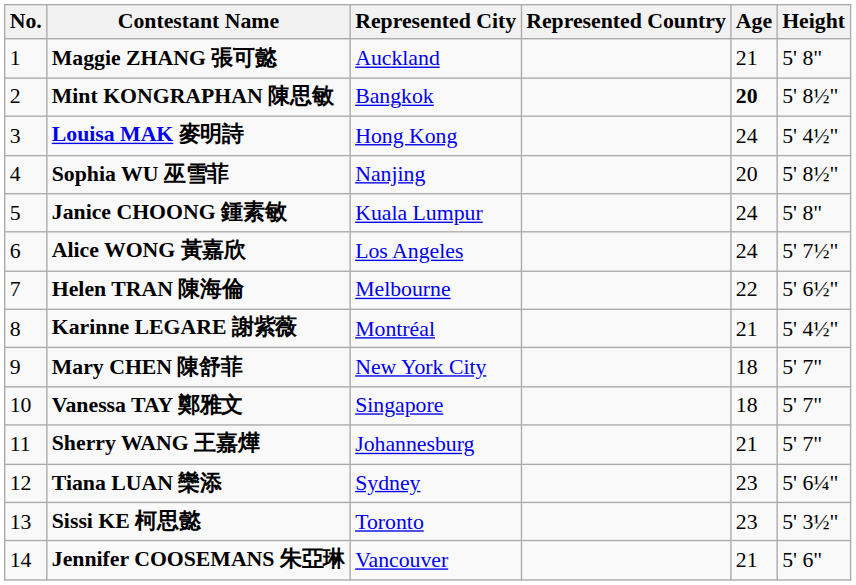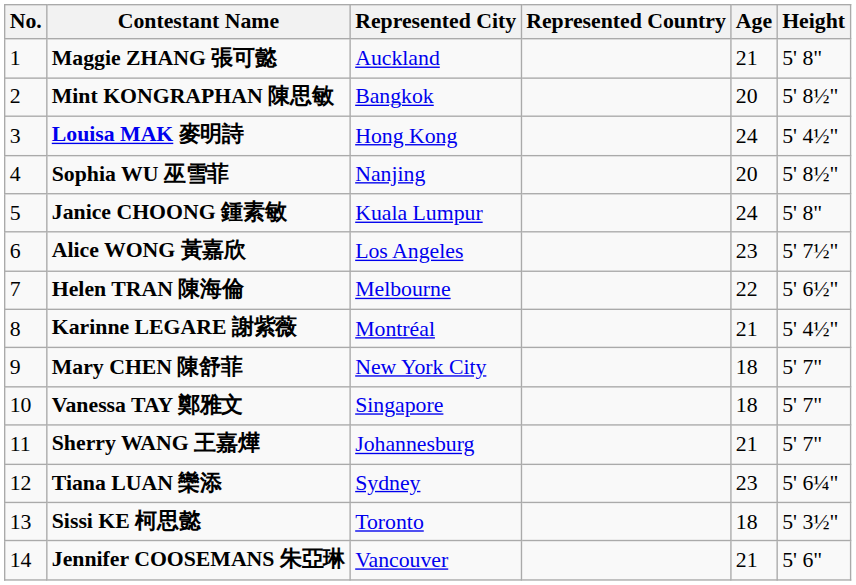 <table class="sortable wikitable">
 <tr>
 <th>No.</th>
 <th>Contestant Name</th>
 <th>Represented City</th>
 <th>Represented Country</th>
 <th>Age</th>
 <th>Height</th>
 </tr>
 <tr>
 <td>1</td>
 <td><strong>Maggie ZHANG 張可懿</strong></td>
 <td><a href='#'>Auckland</a></td>
 <td></td>
 <td>21</td>
 <td>5' 8"</td>
 </tr>
 <tr>
 <td>2</td>
 <td><strong>Mint KONGRAPHAN 陳思敏</strong></td>
 <td><a href='#'>Bangkok</a></td>
 <td></td>
-<td><strong>20</strong></td>
+<td>20</td>
 <td>5' 8½"</td>
 </tr>
 <tr>
 <td>3</td>
 <td><strong><a href='#'>Louisa MAK</a> 麥明詩</strong></td>
 <td><a href='#'>Hong Kong</a></td>
 <td></td>
 <td>24</td>
 <td>5' 4½"</td>
 </tr>
 <tr>
 <td>4</td>
 <td><strong>Sophia WU 巫雪菲</strong></td>
 <td><a href='#'>Nanjing</a></td>
 <td></td>
 <td>20</td>
 <td>5' 8½"</td>
 </tr>
 <tr>
 <td>5</td>
 <td><strong>Janice CHOONG 鍾素敏</strong></td>
 <td><a href='#'>Kuala Lumpur</a></td>
 <td></td>
 <td>24</td>
 <td>5' 8"</td>
 </tr>
 <tr>
 <td>6</td>
 <td><strong>Alice WONG 黃嘉欣</strong></td>
 <td><a href='#'>Los Angeles</a></td>
 <td></td>
-<td>24</td>
+<td>23</td>
 <td>5' 7½"</td>
 </tr>
 <tr>
 <td>7</td>
 <td><strong>Helen TRAN 陳海倫</strong></td>
 <td><a href='#'>Melbourne</a></td>
 <td></td>
 <td>22</td>
 <td>5' 6½"</td>
 </tr>
 <tr>
 <td>8</td>
 <td><strong>Karinne LEGARE 謝紫薇</strong></td>
 <td><a href='#'>Montréal</a></td>
 <td></td>
 <td>21</td>
 <td>5' 4½"</td>
 </tr>
 <tr>
 <td>9</td>
 <td><strong>Mary CHEN 陳舒菲</strong></td>
 <td><a href='#'>New York City</a></td>
 <td></td>
 <td>18</td>
 <td>5' 7"</td>
 </tr>
 <tr>
 <td>10</td>
 <td><strong>Vanessa TAY 鄭雅文</strong></td>
 <td><a href='#'>Singapore</a></td>
 <td></td>
 <td>18</td>
 <td>5' 7"</td>
 </tr>
 <tr>
 <td>11</td>
 <td><strong>Sherry WANG 王嘉燁</strong></td>
 <td><a href='#'>Johannesburg</a></td>
 <td></td>
 <td>21</td>
 <td>5' 7"</td>
 </tr>
 <tr>
 <td>12</td>
 <td><strong>Tiana LUAN 欒添</strong></td>
 <td><a href='#'>Sydney</a></td>
 <td></td>
 <td>23</td>
 <td>5' 6¼"</td>
 </tr>
 <tr>
 <td>13</td>
 <td><strong>Sissi KE 柯思懿</strong></td>
 <td><a href='#'>Toronto</a></td>
 <td></td>
-<td>23</td>
+<td>18</td>
 <td>5' 3½"</td>
 </tr>
 <tr>
 <td>14</td>
 <td><strong>Jennifer COOSEMANS 朱亞琳</strong></td>
 <td><a href='#'>Vancouver</a></td>
 <td></td>
 <td>21</td>
 <td>5' 6"</td>
 </tr>
 </table>
